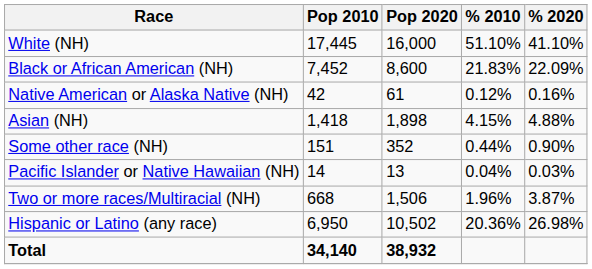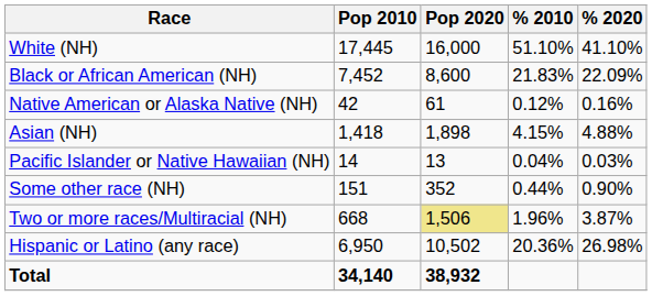 <table class="wikitable">
 <tr>
 <th>Race</th>
 <th>Pop 2010</th>
 <th>Pop 2020</th>
 <th>% 2010</th>
 <th>% 2020</th>
 </tr>
 <tr>
 <td><a href='#'>White</a> (NH)</td>
 <td>17,445</td>
 <td>16,000</td>
 <td>51.10%</td>
 <td>41.10%</td>
 </tr>
 <tr>
 <td><a href='#'>Black or African American</a> (NH)</td>
 <td>7,452</td>
 <td>8,600</td>
 <td>21.83%</td>
 <td>22.09%</td>
 </tr>
 <tr>
 <td><a href='#'>Native American</a> or <a href='#'>Alaska Native</a> (NH)</td>
 <td>42</td>
 <td>61</td>
 <td>0.12%</td>
 <td>0.16%</td>
 </tr>
 <tr>
 <td><a href='#'>Asian</a> (NH)</td>
 <td>1,418</td>
 <td>1,898</td>
 <td>4.15%</td>
 <td>4.88%</td>
 </tr>
 <tr>
+<td><a href='#'>Pacific Islander</a> or <a href='#'>Native Hawaiian</a> (NH)</td>
+<td>14</td>
+<td>13</td>
+<td>0.04%</td>
+<td>0.03%</td>
+</tr>
+<tr>
 <td><a href='#'>Some other race</a> (NH)</td>
 <td>151</td>
 <td>352</td>
 <td>0.44%</td>
 <td>0.90%</td>
 </tr>
 <tr>
-<td><a href='#'>Pacific Islander</a> or <a href='#'>Native Hawaiian</a> (NH)</td>
-<td>14</td>
-<td>13</td>
-<td>0.04%</td>
-<td>0.03%</td>
-</tr>
-<tr>
 <td><a href='#'>Two or more races/Multiracial</a> (NH)</td>
 <td>668</td>
-<td>1,506</td>
+<td style="background: khaki;">1,506</td>
 <td>1.96%</td>
 <td>3.87%</td>
 </tr>
 <tr>
 <td><a href='#'>Hispanic or Latino</a> (any race)</td>
 <td>6,950</td>
 <td>10,502</td>
 <td>20.36%</td>
 <td>26.98%</td>
 </tr>
 <tr>
 <td><strong>Total</strong></td>
 <td><strong>34,140</strong></td>
 <td><strong>38,932</strong></td>
 <td></td>
 <td></td>
 </tr>
 <tr>
 </tr>
 </table>
